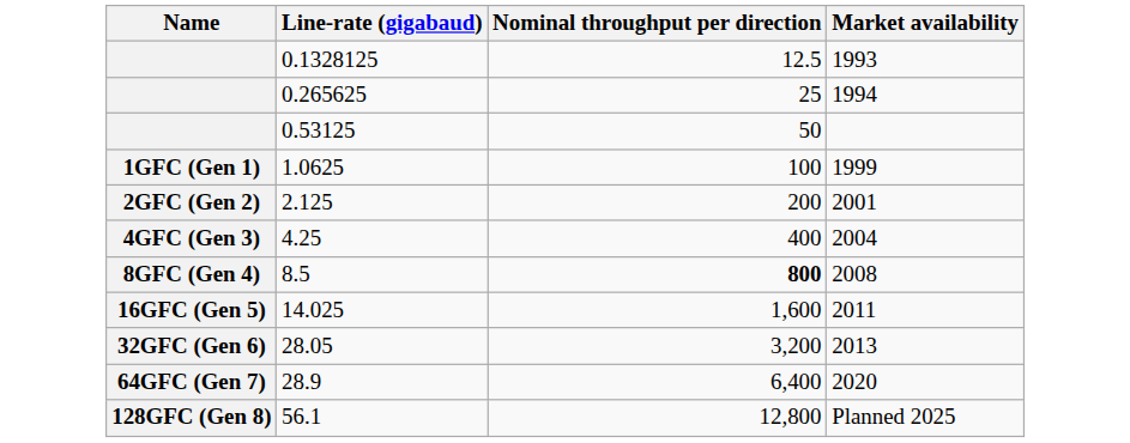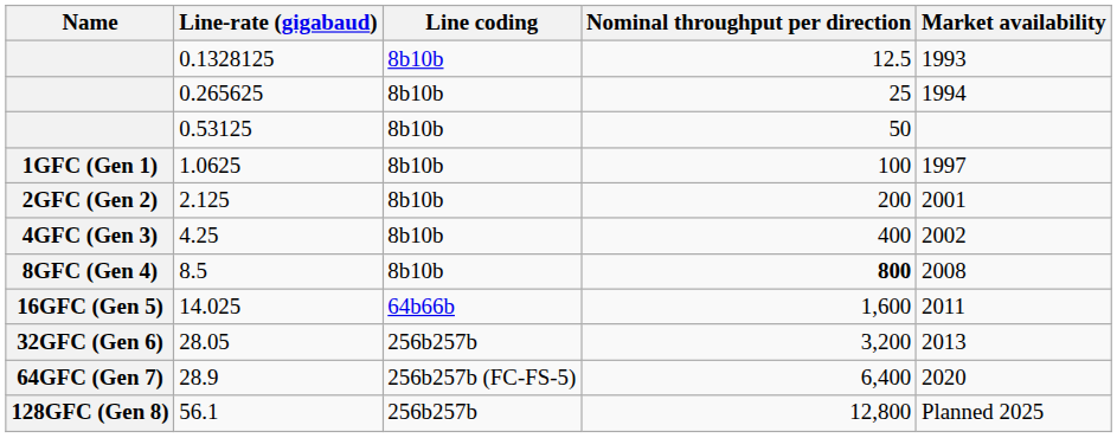 <table class="wikitable sortable mw-datatable" style="margin: 1em auto 1em auto">
 <tr>
 <th>Name</th>
 <th>Line-rate (<a href='#'>gigabaud</a>)</th>
+<th>Line coding</th>
 <th>Nominal throughput per direction </th>
 <th>Market availability</th>
 </tr>
 <tr>
 <th></th>
 <td>0.1328125</td>
+<td><a href='#'>8b10b</a></td>
 <td align="right">12.5</td>
 <td>1993</td>
 </tr>
 <tr>
 <th></th>
 <td>0.265625</td>
+<td>8b10b</td>
 <td align="right">25</td>
 <td>1994</td>
 </tr>
 <tr>
 <th></th>
 <td>0.53125</td>
+<td>8b10b</td>
 <td align="right">50</td>
 <td></td>
 </tr>
 <tr>
 <th>1GFC (Gen 1)</th>
 <td>1.0625</td>
+<td>8b10b</td>
 <td align="right">100</td>
-<td>1999</td>
+<td>1997</td>
 </tr>
 <tr>
 <th>2GFC (Gen 2)</th>
 <td>2.125</td>
+<td>8b10b</td>
 <td align="right">200</td>
 <td>2001</td>
 </tr>
 <tr>
 <th>4GFC (Gen 3)</th>
 <td>4.25</td>
+<td>8b10b</td>
 <td align="right">400</td>
-<td>2004</td>
+<td>2002</td>
 </tr>
 <tr>
 <th>8GFC (Gen 4)</th>
 <td>8.5</td>
+<td>8b10b</td>
 <td align="right"><strong>800</strong></td>
 <td>2008</td>
 </tr>
 <tr>
 <th>16GFC (Gen 5)</th>
 <td>14.025</td>
+<td><a href='#'>64b66b</a></td>
 <td align="right">1,600</td>
 <td>2011</td>
 </tr>
 <tr>
 <th>32GFC (Gen 6)</th>
 <td>28.05</td>
+<td>256b257b</td>
 <td align="right">3,200</td>
 <td>2013</td>
 </tr>
 <tr>
 <th>64GFC (Gen 7)</th>
 <td>28.9</td>
+<td>256b257b (FC-FS-5)</td>
 <td align="right">6,400</td>
 <td>2020</td>
 </tr>
 <tr>
 <th>128GFC (Gen 8)</th>
 <td>56.1</td>
+<td>256b257b</td>
 <td align="right">12,800</td>
 <td>Planned 2025</td>
 </tr>
 </table>
